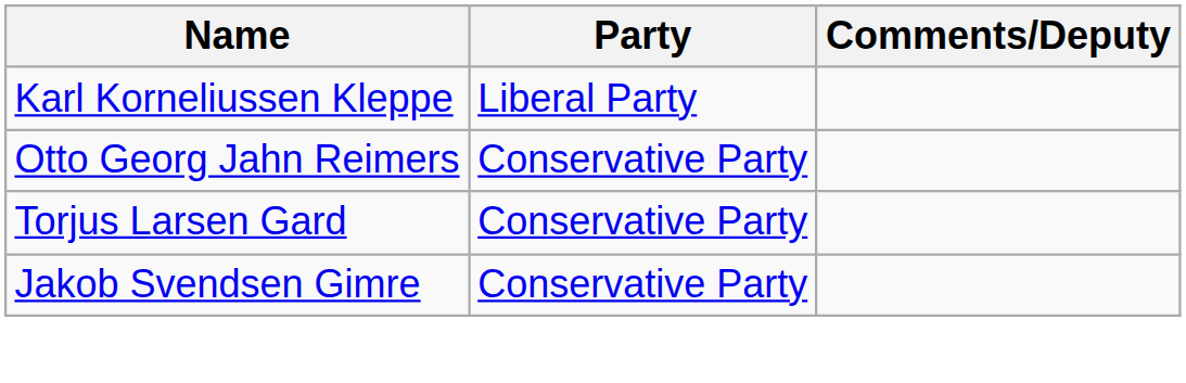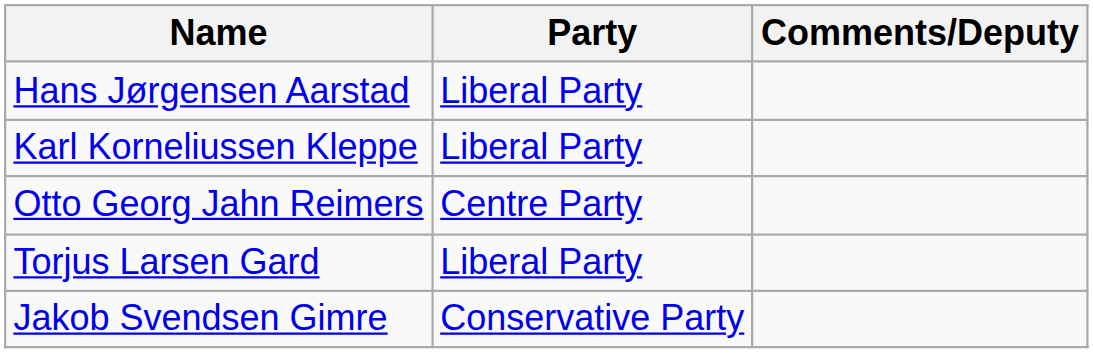 <table class="wikitable">
 <tr>
 <th>Name</th>
 <th>Party</th>
 <th>Comments/Deputy</th>
+</tr>
+<tr>
+<td><a href='#'>Hans Jørgensen Aarstad</a></td>
+<td><a href='#'>Liberal Party</a></td>
+<td></td>
 </tr>
 <tr>
 <td><a href='#'>Karl Korneliussen Kleppe</a></td>
 <td><a href='#'>Liberal Party</a></td>
 <td></td>
 </tr>
 <tr>
 <td><a href='#'>Otto Georg Jahn Reimers</a></td>
-<td><a href='#'>Conservative Party</a></td>
+<td><a href='#'>Centre Party</a></td>
 <td></td>
 </tr>
 <tr>
 <td><a href='#'>Torjus Larsen Gard</a></td>
-<td><a href='#'>Conservative Party</a></td>
+<td><a href='#'>Liberal Party</a></td>
 <td></td>
 </tr>
 <tr>
 <td><a href='#'>Jakob Svendsen Gimre</a></td>
 <td><a href='#'>Conservative Party</a></td>
 <td></td>
 </tr>
 </table>
